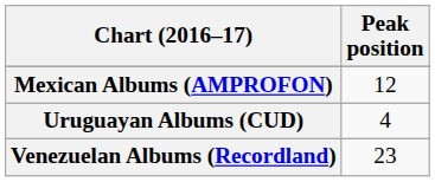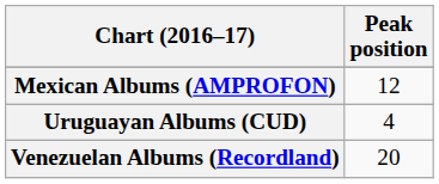 <table class="wikitable sortable plainrowheaders" style="text-align:center">
 <tr>
 <th>Chart (2016–17)</th>
 <th>Peak<br>position</th>
 </tr>
 <tr>
 </tr>
 <tr>
 <th scope="row">Mexican Albums (<a href='#'>AMPROFON</a>)</th>
 <td>12</td>
 </tr>
 <tr>
 </tr>
 <tr>
 </tr>
 <tr>
 <th scope="row">Uruguayan Albums (CUD)</th>
 <td style="text-align:center;">4</td>
 </tr>
 <tr>
 </tr>
 <tr>
 </tr>
 <tr>
 </tr>
 <tr>
 <th scope="row">Venezuelan Albums (<a href='#'>Recordland</a>)</th>
-<td style="text-align:center;">23</td>
+<td style="text-align:center;">20</td>
 </tr>
 <tr>
 </tr>
 </table>
